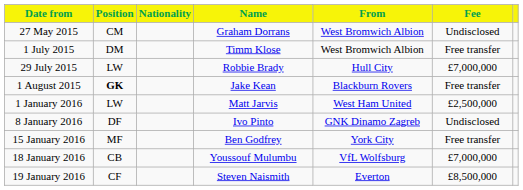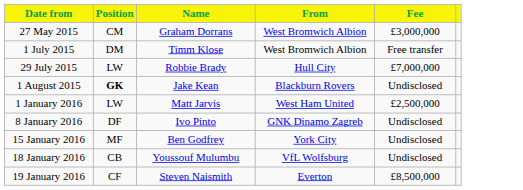 <table class="wikitable"  style="text-align:center; font-size:90%; ">
 <tr>
 <th style="background:#F7F408; color:#00A050; width:110px;">Date from</th>
 <th style="background:#F7F408; color:#00A050; width:50px;">Position</th>
-<th style="background:#F7F408; color:#00A050; width:50px;">Nationality</th>
 <th style="background:#F7F408; color:#00A050; width:150px;">Name</th>
 <th style="background:#F7F408; color:#00A050; width:150px;">From</th>
 <th style="background:#F7F408; color:#00A050; width:100px;">Fee</th>
 <th style="background:#F7F408; color:#00A050"></th>
 </tr>
 <tr>
 <td>27 May 2015</td>
 <td>CM</td>
-<td></td>
 <td><a href='#'>Graham Dorrans</a></td>
 <td><a href='#'>West Bromwich Albion</a></td>
-<td>Undisclosed</td>
+<td>£3,000,000</td>
 <td></td>
 </tr>
 <tr>
 <td>1 July 2015</td>
 <td>DM</td>
-<td></td>
 <td><a href='#'>Timm Klose</a></td>
 <td>West Bromwich Albion</td>
 <td>Free transfer</td>
 <td></td>
 </tr>
 <tr>
 <td>29 July 2015</td>
 <td>LW</td>
-<td></td>
 <td><a href='#'>Robbie Brady</a></td>
 <td><a href='#'>Hull City</a></td>
 <td>£7,000,000</td>
 <td></td>
 </tr>
 <tr>
 <td>1 August 2015</td>
 <td><strong>GK</strong></td>
-<td></td>
 <td><a href='#'>Jake Kean</a></td>
 <td><a href='#'>Blackburn Rovers</a></td>
-<td>Free transfer</td>
+<td>Undisclosed</td>
 <td></td>
 </tr>
 <tr>
 <td>1 January 2016</td>
 <td>LW</td>
-<td></td>
 <td><a href='#'>Matt Jarvis</a></td>
 <td><a href='#'>West Ham United</a></td>
 <td>£2,500,000</td>
 <td></td>
 </tr>
 <tr>
 <td>8 January 2016</td>
 <td>DF</td>
-<td></td>
 <td><a href='#'>Ivo Pinto</a></td>
 <td><a href='#'>GNK Dinamo Zagreb</a></td>
 <td>Undisclosed</td>
 <td></td>
 </tr>
 <tr>
 <td>15 January 2016</td>
 <td>MF</td>
-<td></td>
 <td><a href='#'>Ben Godfrey</a></td>
 <td><a href='#'>York City</a></td>
-<td>Free transfer</td>
+<td>Undisclosed</td>
 <td></td>
 </tr>
 <tr>
 <td>18 January 2016</td>
 <td>CB</td>
-<td></td>
 <td><a href='#'>Youssouf Mulumbu</a></td>
 <td><a href='#'>VfL Wolfsburg</a></td>
-<td>£7,000,000</td>
+<td>Undisclosed</td>
 <td></td>
 </tr>
 <tr>
 <td>19 January 2016</td>
 <td>CF</td>
-<td></td>
 <td><a href='#'>Steven Naismith</a></td>
 <td><a href='#'>Everton</a></td>
 <td>£8,500,000</td>
 <td></td>
 </tr>
 </table>
